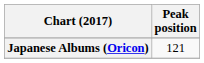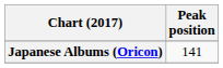 <table class="wikitable sortable plainrowheaders" style="text-align:center">
 <tr>
 <th scope="col">Chart (2017)</th>
 <th scope="col">Peak<br> position</th>
 </tr>
 <tr>
 </tr>
 <tr>
 </tr>
 <tr>
 </tr>
 <tr>
 </tr>
 <tr>
 </tr>
 <tr>
 <th scope="row">Japanese Albums (<a href='#'>Oricon</a>)</th>
-<td>121</td>
+<td>141</td>
 </tr>
 <tr>
 </tr>
 <tr>
 </tr>
 <tr>
 </tr>
 <tr>
 </tr>
 <tr>
 </tr>
 </table>
